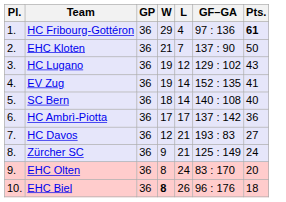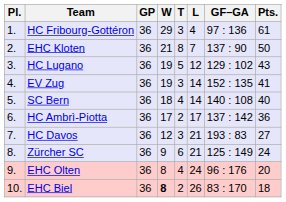 <table class="wikitable">
 <tr>
 <th>Pl.</th>
 <th>Team</th>
 <th>GP</th>
 <th>W</th>
+<th>T</th>
 <th>L</th>
 <th>GF–GA</th>
 <th>Pts.</th>
 </tr>
 <tr bgcolor="#e6e6fa">
 <td>1.</td>
 <td><a href='#'>HC Fribourg-Gottéron</a></td>
 <td>36</td>
 <td>29</td>
+<td>3</td>
 <td>4</td>
 <td>97 : 136</td>
-<td><strong>61</strong></td>
+<td>61</td>
 </tr>
 <tr bgcolor="#e6e6fa">
 <td>2.</td>
 <td><a href='#'>EHC Kloten</a></td>
 <td>36</td>
 <td>21</td>
+<td>8</td>
 <td>7</td>
 <td>137 : 90</td>
 <td>50</td>
 </tr>
 <tr bgcolor="#e6e6fa">
 <td>3.</td>
 <td><a href='#'>HC Lugano</a></td>
 <td>36</td>
 <td>19</td>
+<td>5</td>
 <td>12</td>
 <td>129 : 102</td>
 <td>43</td>
 </tr>
 <tr bgcolor="#e6e6fa">
 <td>4.</td>
 <td><a href='#'>EV Zug</a></td>
 <td>36</td>
 <td>19</td>
+<td>3</td>
 <td>14</td>
 <td>152 : 135</td>
 <td>41</td>
 </tr>
 <tr bgcolor="#e6e6fa">
 <td>5.</td>
 <td><a href='#'>SC Bern</a></td>
 <td>36</td>
 <td>18</td>
+<td>4</td>
 <td>14</td>
 <td>140 : 108</td>
 <td>40</td>
 </tr>
 <tr bgcolor="#e6e6fa">
 <td>6.</td>
 <td><a href='#'>HC Ambrì-Piotta</a></td>
 <td>36</td>
 <td>17</td>
+<td>2</td>
 <td>17</td>
 <td>137 : 142</td>
 <td>36</td>
 </tr>
 <tr bgcolor="#e6e6fa">
 <td>7.</td>
 <td><a href='#'>HC Davos</a></td>
 <td>36</td>
 <td>12</td>
+<td>3</td>
 <td>21</td>
 <td>193 : 83</td>
 <td>27</td>
 </tr>
 <tr bgcolor="#e6e6fa">
 <td>8.</td>
 <td><a href='#'>Zürcher SC</a></td>
 <td>36</td>
 <td>9</td>
+<td>6</td>
 <td>21</td>
 <td>125 : 149</td>
 <td>24</td>
 </tr>
 <tr bgcolor="#ffcccc">
 <td>9.</td>
 <td><a href='#'>EHC Olten</a></td>
 <td>36</td>
 <td>8</td>
+<td>4</td>
 <td>24</td>
-<td>83 : 170</td>
+<td>96 : 176</td>
 <td>20</td>
 </tr>
 <tr bgcolor="#ffcccc">
 <td>10.</td>
 <td><a href='#'>EHC Biel</a></td>
 <td>36</td>
 <td><strong>8</strong></td>
+<td>2</td>
 <td>26</td>
-<td>96 : 176</td>
+<td>83 : 170</td>
 <td>18</td>
 </tr>
 </table>
